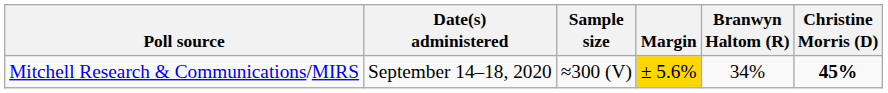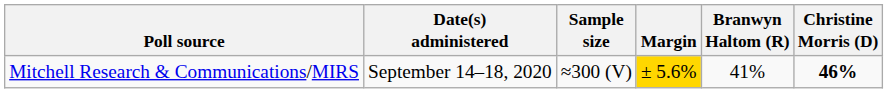 <table class="wikitable sortable mw-collapsible autocollapsed" style="font-size:90%;text-align:center;">
 <tr valign=bottom style="font-size:90%;">
 <th>Poll source</th>
 <th data-sort-type="date">Date(s)<br>administered</th>
 <th data-sort-type="number">Sample<br>size</th>
 <th>Margin<br></th>
 <th>Branwyn<br>Haltom (R)</th>
 <th>Christine<br>Morris (D)</th>
 </tr>
 <tr>
 <td style="text-align:left;"><a href='#'>Mitchell Research & Communications</a>/<a href='#'>MIRS</a></td>
 <td>September 14–18, 2020</td>
 <td>≈300 (V)</td>
 <td style="background: gold;">± 5.6%</td>
-<td>34%</td>
-<td><strong>45%</strong></td>
+<td>41%</td>
+<td><strong>46%</strong></td>
 </tr>
 </table>
